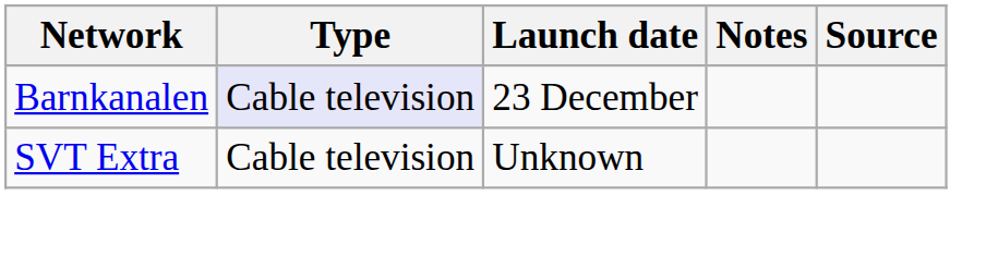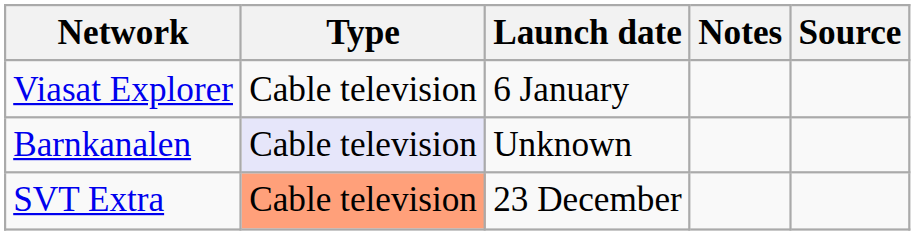 <table class="wikitable sortable">
 <tr>
 <th>Network</th>
 <th>Type</th>
 <th>Launch date</th>
 <th>Notes</th>
 <th>Source</th>
 </tr>
 <tr>
+<td><a href='#'>Viasat Explorer</a></td>
+<td>Cable television</td>
+<td>6 January</td>
+<td></td>
+<td></td>
+</tr>
+<tr>
 <td><a href='#'>Barnkanalen</a></td>
 <td style="background: lavender;">Cable television</td>
-<td>23 December</td>
+<td>Unknown</td>
 <td></td>
 <td></td>
 </tr>
 <tr>
 <td><a href='#'>SVT Extra</a></td>
-<td>Cable television</td>
-<td>Unknown</td>
+<td style="background: lightsalmon;">Cable television</td>
+<td>23 December</td>
 <td></td>
 <td></td>
 </tr>
 </table>
